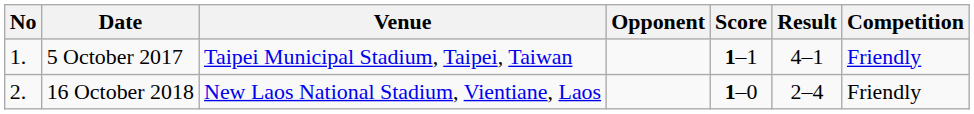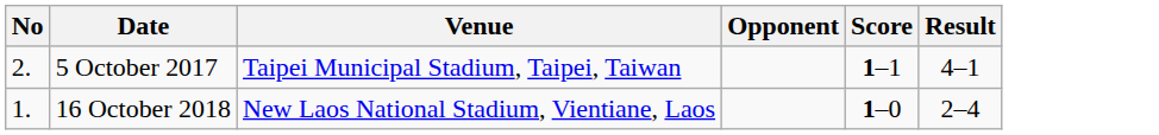 <table class="wikitable" style="font-size:100%;">
 <tr>
 <th>No</th>
 <th>Date</th>
 <th>Venue</th>
 <th>Opponent</th>
 <th>Score</th>
 <th>Result</th>
-<th>Competition</th>
 </tr>
 <tr>
-<td>1.</td>
+<td>2.</td>
 <td>5 October 2017</td>
 <td><a href='#'>Taipei Municipal Stadium</a>, <a href='#'>Taipei</a>, <a href='#'>Taiwan</a></td>
 <td></td>
 <td align=center><strong>1</strong>–1</td>
 <td align=center>4–1</td>
-<td><a href='#'>Friendly</a></td>
 </tr>
 <tr>
-<td>2.</td>
+<td>1.</td>
 <td>16 October 2018</td>
 <td><a href='#'>New Laos National Stadium</a>, <a href='#'>Vientiane</a>, <a href='#'>Laos</a></td>
 <td></td>
 <td align=center><strong>1</strong>–0</td>
 <td align=center>2–4</td>
-<td>Friendly</td>
 </tr>
 </table>
